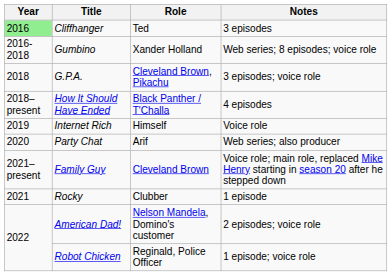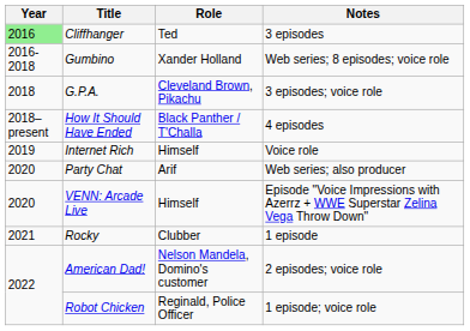 <table class="wikitable">
 <tr>
 <th>Year</th>
 <th>Title</th>
 <th>Role</th>
 <th class="unsortable">Notes</th>
 </tr>
 <tr>
 <td style="background: lightgreen;">2016</td>
 <td><em>Cliffhanger</em></td>
 <td>Ted</td>
 <td>3 episodes</td>
 </tr>
 <tr>
 <td>2016-2018</td>
 <td><em>Gumbino</em></td>
 <td>Xander Holland</td>
 <td>Web series; 8 episodes; voice role</td>
 </tr>
 <tr>
 <td>2018</td>
 <td><em>G.P.A.</em></td>
 <td><a href='#'>Cleveland Brown</a>, <a href='#'>Pikachu</a></td>
 <td>3 episodes; voice role</td>
 </tr>
 <tr>
 <td>2018–present</td>
 <td><em><a href='#'>How It Should Have Ended</a></em></td>
 <td><a href='#'>Black Panther / T'Challa</a></td>
 <td>4 episodes</td>
 </tr>
 <tr>
 <td>2019</td>
 <td><em>Internet Rich</em></td>
 <td>Himself</td>
 <td>Voice role</td>
 </tr>
 <tr>
 <td>2020</td>
 <td><em>Party Chat</em></td>
 <td>Arif</td>
 <td>Web series; also producer</td>
 </tr>
 <tr>
-<td>2021–present</td>
-<td><em><a href='#'>Family Guy</a></em></td>
-<td><a href='#'>Cleveland Brown</a></td>
-<td>Voice role; main role, replaced <a href='#'>Mike Henry</a> starting in <a href='#'>season 20</a> after he stepped down</td>
+<td>2020</td>
+<td><em><a href='#'>VENN: Arcade Live</a></em></td>
+<td>Himself</td>
+<td>Episode "Voice Impressions with Azerrz + <a href='#'>WWE</a> Superstar <a href='#'>Zelina Vega</a> Throw Down"</td>
 </tr>
 <tr>
 <td>2021</td>
 <td><em>Rocky</em></td>
 <td>Clubber</td>
 <td>1 episode</td>
 </tr>
 <tr>
 <td rowspan="2">2022</td>
 <td><em><a href='#'>American Dad!</a></em></td>
 <td><a href='#'>Nelson Mandela</a>, Domino's customer</td>
 <td>2 episodes; voice role</td>
 </tr>
 <tr>
 <td><em><a href='#'>Robot Chicken</a></em></td>
 <td>Reginald, Police Officer</td>
 <td>1 episode; voice role</td>
 </tr>
 </table>
